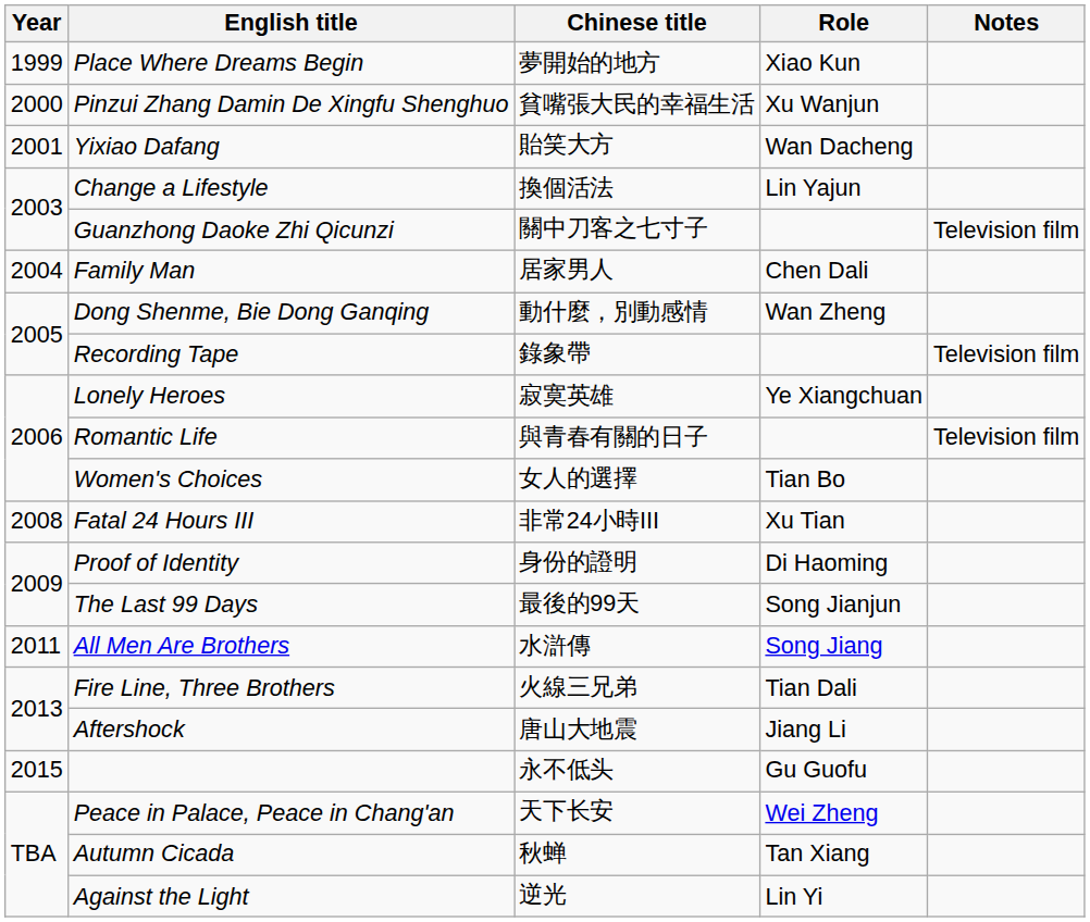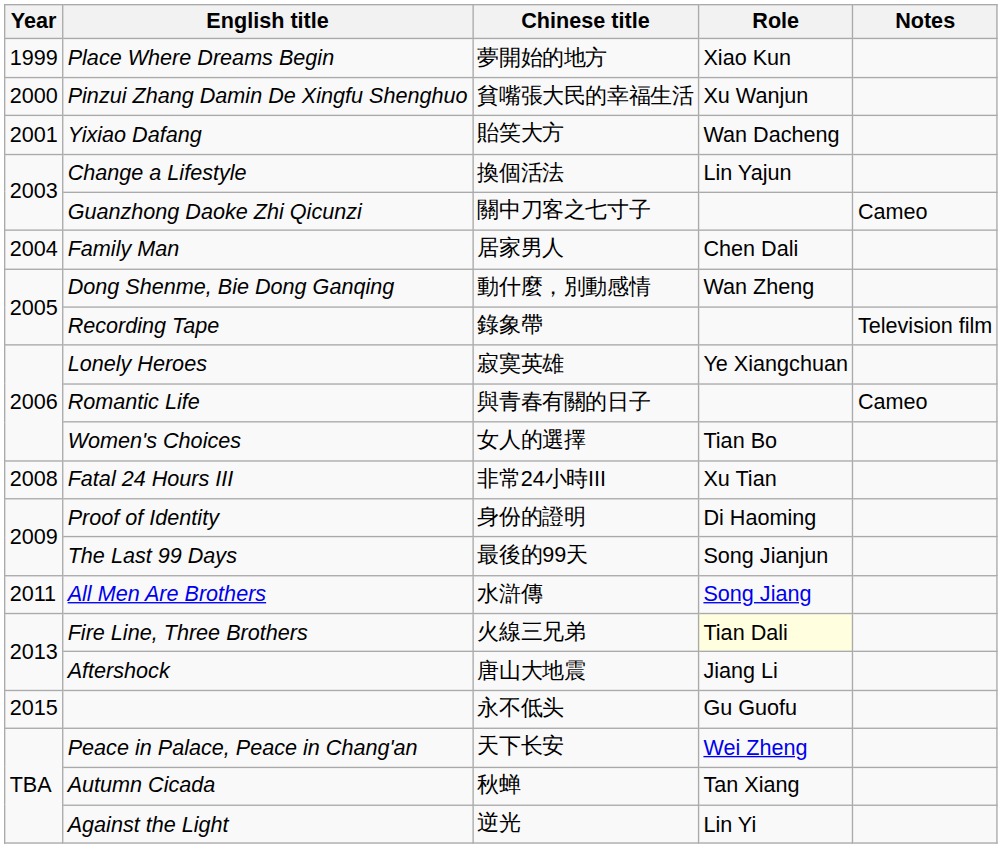 <table class="wikitable">
 <tr>
 <th>Year</th>
 <th>English title</th>
 <th>Chinese title</th>
 <th>Role</th>
 <th>Notes</th>
 </tr>
 <tr>
 <td>1999</td>
 <td><em>Place Where Dreams Begin</em></td>
 <td>夢開始的地方</td>
 <td>Xiao Kun</td>
 <td></td>
 </tr>
 <tr>
 <td>2000</td>
 <td><em>Pinzui Zhang Damin De Xingfu Shenghuo</em></td>
 <td>貧嘴張大民的幸福生活</td>
 <td>Xu Wanjun</td>
 <td></td>
 </tr>
 <tr>
 <td>2001</td>
 <td><em>Yixiao Dafang</em></td>
 <td>貽笑大方</td>
 <td>Wan Dacheng</td>
 <td></td>
 </tr>
 <tr>
 <td rowspan=2>2003</td>
 <td><em>Change a Lifestyle</em></td>
 <td>換個活法</td>
 <td>Lin Yajun</td>
 <td></td>
 </tr>
 <tr>
 <td><em>Guanzhong Daoke Zhi Qicunzi</em></td>
 <td>關中刀客之七寸子</td>
 <td></td>
-<td>Television film</td>
+<td>Cameo</td>
 </tr>
 <tr>
 <td>2004</td>
 <td><em>Family Man </em></td>
 <td>居家男人</td>
 <td>Chen Dali</td>
 <td></td>
 </tr>
 <tr>
 <td rowspan=2>2005</td>
 <td><em>Dong Shenme, Bie Dong Ganqing</em></td>
 <td>動什麼，別動感情</td>
 <td>Wan Zheng</td>
 <td></td>
 </tr>
 <tr>
 <td><em>Recording Tape</em></td>
 <td>錄象帶</td>
 <td></td>
 <td>Television film</td>
 </tr>
 <tr>
 <td rowspan=3>2006</td>
 <td><em>Lonely Heroes</em></td>
 <td>寂寞英雄</td>
 <td>Ye Xiangchuan</td>
 <td></td>
 </tr>
 <tr>
 <td><em>Romantic Life</em></td>
 <td>與青春有關的日子</td>
 <td></td>
-<td>Television film</td>
+<td>Cameo</td>
 </tr>
 <tr>
 <td><em>Women's Choices</em></td>
 <td>女人的選擇</td>
 <td>Tian Bo</td>
 <td></td>
 </tr>
 <tr>
 <td>2008</td>
 <td><em>Fatal 24 Hours III</em></td>
 <td>非常24小時III</td>
 <td>Xu Tian</td>
 <td></td>
 </tr>
 <tr>
 <td rowspan=2>2009</td>
 <td><em>Proof of Identity</em></td>
 <td>身份的證明</td>
 <td>Di Haoming</td>
 <td></td>
 </tr>
 <tr>
 <td><em>The Last 99 Days</em></td>
 <td>最後的99天</td>
 <td>Song Jianjun</td>
 <td></td>
 </tr>
 <tr>
 <td>2011</td>
 <td><em><a href='#'>All Men Are Brothers</a></em></td>
 <td>水滸傳</td>
 <td><a href='#'>Song Jiang</a></td>
 <td></td>
 </tr>
 <tr>
 <td rowspan=2>2013</td>
 <td><em>Fire Line, Three Brothers</em></td>
 <td>火線三兄弟</td>
-<td>Tian Dali</td>
+<td style="background: lightyellow;">Tian Dali</td>
 <td></td>
 </tr>
 <tr>
 <td><em>Aftershock</em></td>
 <td>唐山大地震</td>
 <td>Jiang Li</td>
 <td></td>
 </tr>
 <tr>
 <td>2015</td>
 <td></td>
 <td>永不低头</td>
 <td>Gu Guofu</td>
 <td></td>
 </tr>
 <tr>
 <td rowspan=3>TBA</td>
 <td><em>Peace in Palace, Peace in Chang'an</em></td>
 <td>天下长安</td>
 <td><a href='#'>Wei Zheng</a></td>
 <td></td>
 </tr>
 <tr>
 <td><em>Autumn Cicada</em></td>
 <td>秋蝉</td>
 <td>Tan Xiang</td>
 <td></td>
 </tr>
 <tr>
 <td><em>Against the Light</em></td>
 <td>逆光</td>
 <td>Lin Yi</td>
 <td></td>
 </tr>
 </table>
